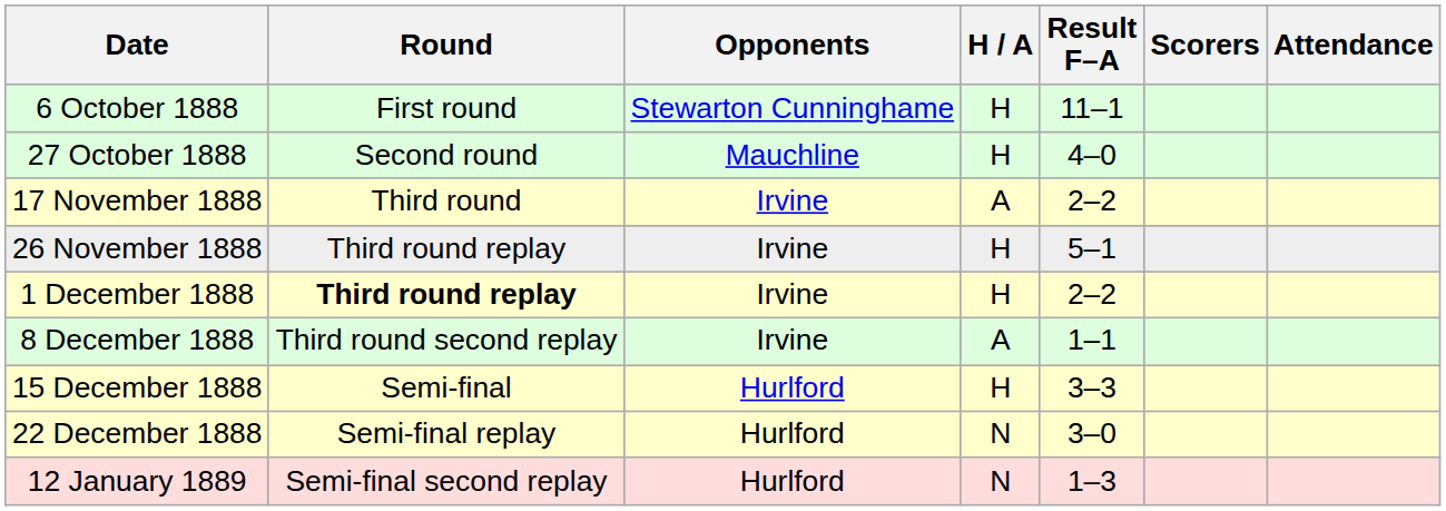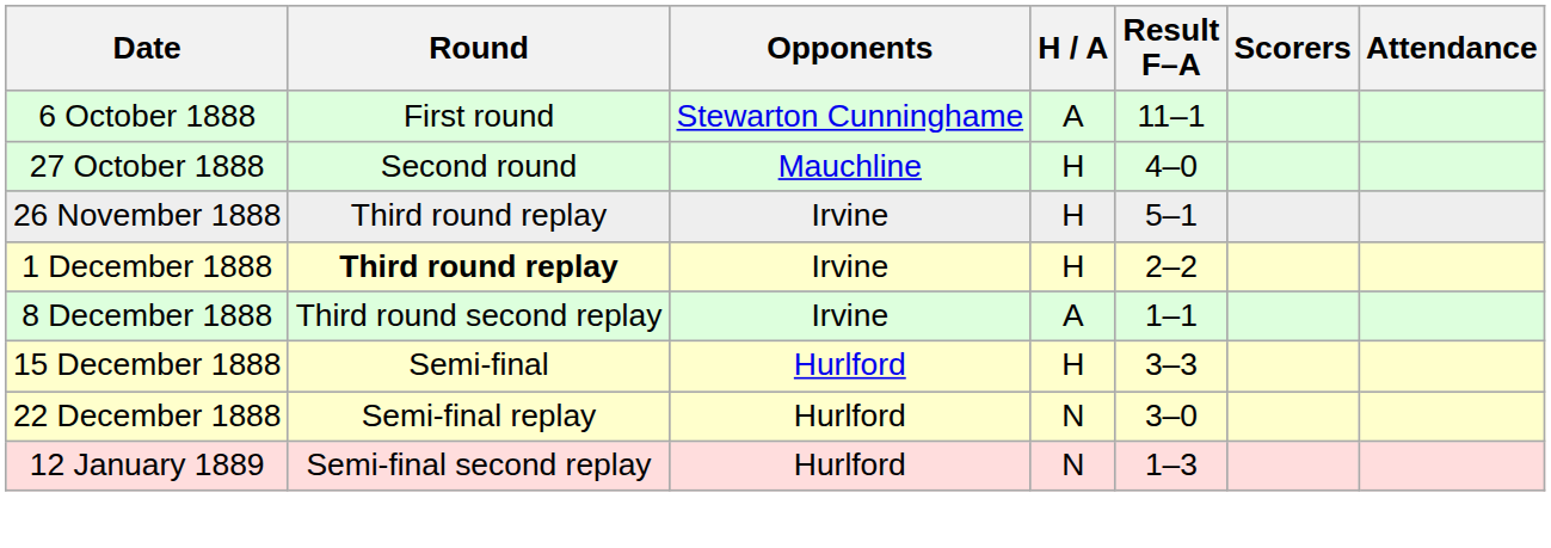 <table class="wikitable" style="text-align:center">
 <tr>
 <th>Date</th>
 <th>Round</th>
 <th>Opponents</th>
 <th>H / A</th>
 <th>Result<br>F–A</th>
 <th>Scorers</th>
 <th>Attendance</th>
 </tr>
 <tr bgcolor=#ddffdd>
 <td>6 October 1888</td>
 <td>First round</td>
 <td><a href='#'>Stewarton Cunninghame</a></td>
-<td>H</td>
+<td>A</td>
 <td>11–1</td>
 <td></td>
 <td></td>
 </tr>
 <tr bgcolor=#ddffdd>
 <td>27 October 1888</td>
 <td>Second round</td>
 <td><a href='#'>Mauchline</a></td>
 <td>H</td>
 <td>4–0</td>
-<td></td>
-<td></td>
-</tr>
-<tr bgcolor=#ffffcc>
-<td>17 November 1888</td>
-<td>Third round</td>
-<td><a href='#'>Irvine</a></td>
-<td>A</td>
-<td>2–2</td>
 <td></td>
 <td></td>
 </tr>
 <tr bgcolor=#eeeeee>
 <td>26 November 1888</td>
 <td>Third round replay</td>
 <td>Irvine</td>
 <td>H</td>
 <td>5–1</td>
 <td></td>
 <td></td>
 </tr>
 <tr bgcolor=#ffffcc>
 <td>1 December 1888</td>
 <td><strong>Third round replay</strong></td>
 <td>Irvine</td>
 <td>H</td>
 <td>2–2</td>
 <td></td>
 <td></td>
 </tr>
 <tr bgcolor=#ddffdd>
 <td>8 December 1888</td>
 <td>Third round second replay</td>
 <td>Irvine</td>
 <td>A</td>
 <td>1–1</td>
 <td></td>
 <td></td>
 </tr>
 <tr bgcolor=#ffffcc>
 <td>15 December 1888</td>
 <td>Semi-final</td>
 <td><a href='#'>Hurlford</a></td>
 <td>H</td>
 <td>3–3</td>
 <td></td>
 <td></td>
 </tr>
 <tr bgcolor=#ffffcc>
 <td>22 December 1888</td>
 <td>Semi-final replay</td>
 <td>Hurlford</td>
 <td>N</td>
 <td>3–0</td>
 <td></td>
 <td></td>
 </tr>
 <tr bgcolor=#ffdddd>
 <td>12 January 1889</td>
 <td>Semi-final second replay</td>
 <td>Hurlford</td>
 <td>N</td>
 <td>1–3</td>
 <td></td>
 <td></td>
 </tr>
 </table>
